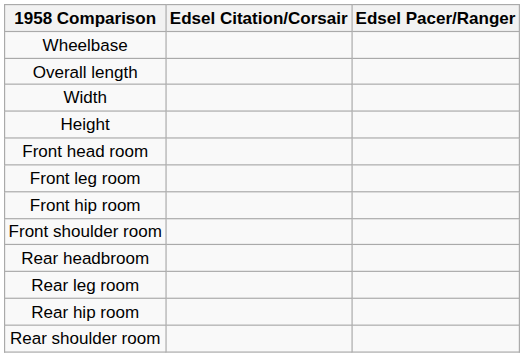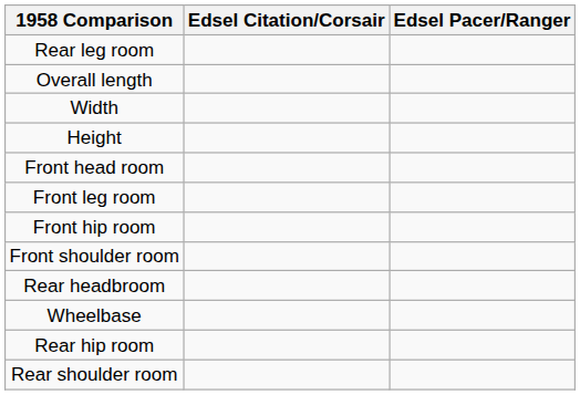 <table class="wikitable" style="text-align:center; font-size:91%;">
 <tr>
 <th>1958 Comparison</th>
 <th>Edsel Citation/Corsair</th>
 <th>Edsel Pacer/Ranger</th>
 </tr>
 <tr>
-<td>Wheelbase</td>
+<td>Rear leg room</td>
 <td></td>
 <td></td>
 </tr>
 <tr>
 <td>Overall length</td>
 <td></td>
 <td></td>
 </tr>
 <tr>
 <td>Width</td>
 <td></td>
 <td></td>
 </tr>
 <tr>
 <td>Height</td>
 <td></td>
 <td></td>
 </tr>
 <tr>
 <td>Front head room</td>
 <td></td>
 <td></td>
 </tr>
 <tr>
 <td>Front leg room</td>
 <td></td>
 <td></td>
 </tr>
 <tr>
 <td>Front hip room</td>
 <td></td>
 <td></td>
 </tr>
 <tr>
 <td>Front shoulder room</td>
 <td></td>
 <td></td>
 </tr>
 <tr>
 <td>Rear headbroom</td>
 <td></td>
 <td></td>
 </tr>
 <tr>
-<td>Rear leg room</td>
+<td>Wheelbase</td>
 <td></td>
 <td></td>
 </tr>
 <tr>
 <td>Rear hip room</td>
 <td></td>
 <td></td>
 </tr>
 <tr>
 <td>Rear shoulder room</td>
 <td></td>
 <td></td>
 </tr>
 </table>
